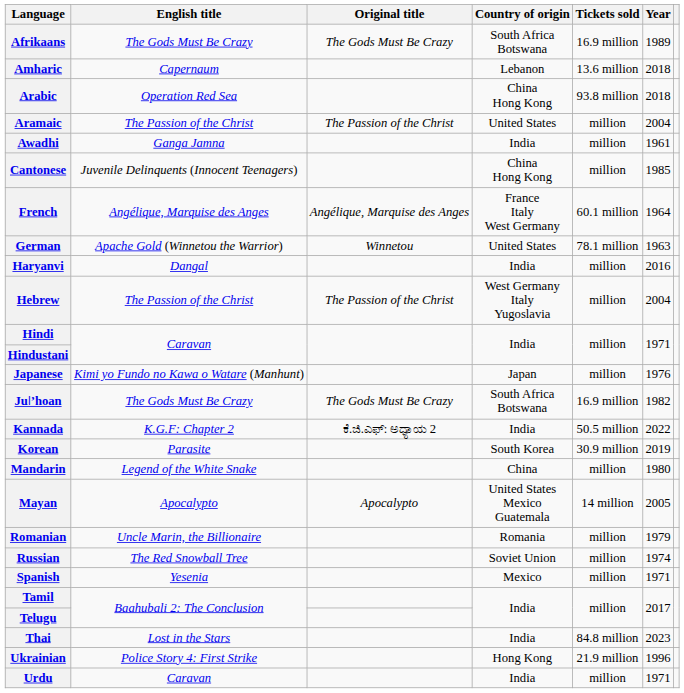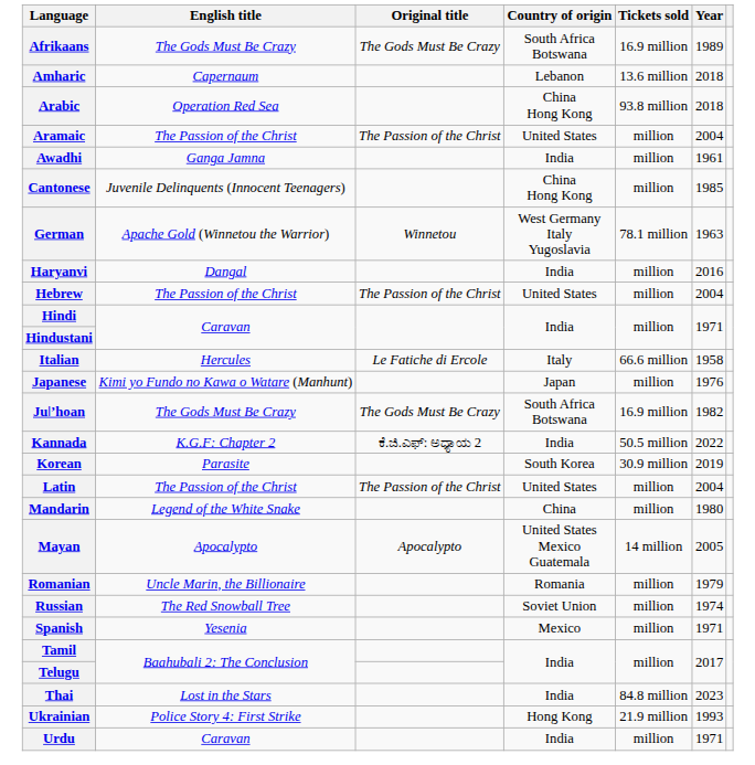 <table class="wikitable sortable" style="margin:auto; text-align:center">
 <tr>
 <th>Language</th>
 <th>English title</th>
 <th>Original title</th>
 <th>Country of origin</th>
 <th>Tickets sold</th>
 <th>Year</th>
 <th scope="col" class="unsortable"></th>
 </tr>
 <tr>
 <th><a href='#'>Afrikaans</a></th>
 <td><em><a href='#'>The Gods Must Be Crazy</a></em></td>
 <td><em>The Gods Must Be Crazy</em></td>
 <td>South Africa <br> Botswana</td>
 <td>16.9 million</td>
 <td>1989</td>
 <td></td>
 </tr>
 <tr>
 <th><a href='#'>Amharic</a></th>
 <td><em><a href='#'>Capernaum</a></em></td>
 <td></td>
 <td>Lebanon</td>
 <td>13.6 million</td>
 <td>2018</td>
 <td></td>
 </tr>
 <tr>
 <th><a href='#'>Arabic</a></th>
 <td><em><a href='#'>Operation Red Sea</a></em></td>
 <td></td>
 <td>China <br> Hong Kong</td>
 <td>93.8 million</td>
 <td>2018</td>
 <td></td>
 </tr>
 <tr>
 <th><a href='#'>Aramaic</a></th>
 <td><em><a href='#'>The Passion of the Christ</a></em></td>
 <td><em>The Passion of the Christ</em></td>
 <td>United States</td>
 <td> million</td>
 <td>2004</td>
 <td></td>
 </tr>
 <tr>
 <th><a href='#'>Awadhi</a></th>
 <td><em><a href='#'>Ganga Jamna</a></em></td>
 <td> <br> </td>
 <td>India</td>
 <td> million</td>
 <td>1961</td>
 <td></td>
 </tr>
 <tr>
 <th><a href='#'>Cantonese</a></th>
 <td><em>Juvenile Delinquents</em> (<em>Innocent Teenagers</em>)</td>
 <td></td>
 <td>China <br> Hong Kong</td>
 <td> million</td>
 <td>1985</td>
 <td></td>
 </tr>
 <tr>
-<th><a href='#'>French</a></th>
-<td><em><a href='#'>Angélique, Marquise des Anges</a></em></td>
-<td><em>Angélique, Marquise des Anges</em></td>
-<td>France <br> Italy <br>West Germany</td>
-<td>60.1 million</td>
-<td>1964</td>
-<td></td>
-</tr>
-<tr>
 <th><a href='#'>German</a></th>
 <td><em><a href='#'>Apache Gold</a></em> (<em>Winnetou the Warrior</em>)</td>
 <td><em>Winnetou</em></td>
-<td>United States</td>
+<td>West Germany <br> Italy <br> Yugoslavia</td>
 <td>78.1 million</td>
 <td>1963</td>
 <td></td>
 </tr>
 <tr>
 <th><a href='#'>Haryanvi</a></th>
 <td><em><a href='#'>Dangal</a></em></td>
 <td></td>
 <td>India</td>
 <td> million</td>
 <td>2016</td>
 <td></td>
 </tr>
 <tr>
 <th><a href='#'>Hebrew</a></th>
 <td><em><a href='#'>The Passion of the Christ</a></em></td>
 <td><em>The Passion of the Christ</em></td>
-<td>West Germany <br> Italy <br> Yugoslavia</td>
+<td>United States</td>
 <td> million</td>
 <td>2004</td>
 <td></td>
 </tr>
 <tr>
 <th><a href='#'>Hindi</a></th>
 <td rowspan="2"><em><a href='#'>Caravan</a></em></td>
 <td rowspan="2"> <br> </td>
 <td rowspan="2">India</td>
 <td rowspan="2"> million</td>
 <td rowspan="2">1971</td>
 <td rowspan="2"></td>
 </tr>
 <tr>
 <th><a href='#'>Hindustani</a></th>
+</tr>
+<tr>
+<th><a href='#'>Italian</a></th>
+<td><a href='#'><em>Hercules</em></a></td>
+<td><em>Le Fatiche di Ercole</em></td>
+<td>Italy</td>
+<td>66.6 million</td>
+<td>1958</td>
+<td></td>
 </tr>
 <tr>
 <th><a href='#'>Japanese</a></th>
 <td><em><a href='#'>Kimi yo Fundo no Kawa o Watare</a></em> (<em>Manhunt</em>)</td>
 <td></td>
 <td>Japan</td>
 <td> million</td>
 <td>1976</td>
 <td></td>
 </tr>
 <tr>
 <th><a href='#'>Juǀʼhoan</a></th>
 <td><em><a href='#'>The Gods Must Be Crazy</a></em></td>
 <td><em>The Gods Must Be Crazy</em></td>
 <td>South Africa <br> Botswana</td>
 <td>16.9 million</td>
 <td>1982</td>
 <td></td>
 </tr>
 <tr>
 <th><a href='#'>Kannada</a></th>
 <td><em><a href='#'>K.G.F: Chapter 2</a></em></td>
 <td>ಕೆ.ಜಿ.ಎಫ್: ಅಧ್ಯಾಯ 2</td>
 <td>India</td>
 <td>50.5 million</td>
 <td>2022</td>
 <td></td>
 </tr>
 <tr>
 <th><a href='#'>Korean</a></th>
 <td><em><a href='#'>Parasite</a></em></td>
 <td></td>
 <td>South Korea</td>
 <td>30.9 million</td>
 <td>2019</td>
+<td></td>
+</tr>
+<tr>
+<th><a href='#'>Latin</a></th>
+<td><em><a href='#'>The Passion of the Christ</a></em></td>
+<td><em>The Passion of the Christ</em></td>
+<td>United States</td>
+<td> million</td>
+<td>2004</td>
 <td></td>
 </tr>
 <tr>
 <th><a href='#'>Mandarin</a></th>
 <td><em><a href='#'>Legend of the White Snake</a></em></td>
 <td></td>
 <td>China</td>
 <td> million</td>
 <td style="text-align:center;">1980</td>
 <td></td>
 </tr>
 <tr>
 <th><a href='#'>Mayan</a></th>
 <td><em><a href='#'>Apocalypto</a></em></td>
 <td><em>Apocalypto</em></td>
 <td>United States <br> Mexico <br> Guatemala</td>
 <td>14 million</td>
 <td>2005</td>
 <td></td>
 </tr>
 <tr>
 <th><a href='#'>Romanian</a></th>
 <td><em><a href='#'>Uncle Marin, the Billionaire</a></em></td>
 <td><em></em></td>
 <td>Romania</td>
 <td> million</td>
 <td>1979</td>
 <td></td>
 </tr>
 <tr>
 <th><a href='#'>Russian</a></th>
 <td><em><a href='#'>The Red Snowball Tree</a></em></td>
 <td><em></em></td>
 <td>Soviet Union</td>
 <td> million</td>
 <td>1974</td>
 <td></td>
 </tr>
 <tr>
 <th><a href='#'>Spanish</a></th>
 <td><em><a href='#'>Yesenia</a></em></td>
 <td><em></em></td>
 <td>Mexico</td>
 <td> million</td>
 <td>1971</td>
 <td></td>
 </tr>
 <tr>
 <th><a href='#'>Tamil</a></th>
 <td rowspan="2"><em><a href='#'>Baahubali 2: The Conclusion</a></em></td>
 <td></td>
 <td rowspan="2">India</td>
 <td rowspan="2"> million</td>
 <td rowspan="2">2017</td>
 <td rowspan="2"></td>
 </tr>
 <tr>
 <th><a href='#'>Telugu</a></th>
 <td></td>
 </tr>
 <tr>
 <th><a href='#'>Thai</a></th>
 <td><em><a href='#'>Lost in the Stars</a></em></td>
 <td></td>
 <td>India</td>
 <td>84.8 million</td>
 <td>2023</td>
 <td></td>
 </tr>
 <tr>
 <th><a href='#'>Ukrainian</a></th>
 <td><em><a href='#'>Police Story 4: First Strike</a></em></td>
 <td></td>
 <td>Hong Kong</td>
 <td>21.9 million</td>
-<td>1996</td>
+<td>1993</td>
 <td></td>
 </tr>
 <tr>
 <th><a href='#'>Urdu</a></th>
 <td><em><a href='#'>Caravan</a></em></td>
 <td> <br> </td>
 <td>India</td>
 <td> million</td>
 <td>1971</td>
 <td></td>
 </tr>
 </table>
